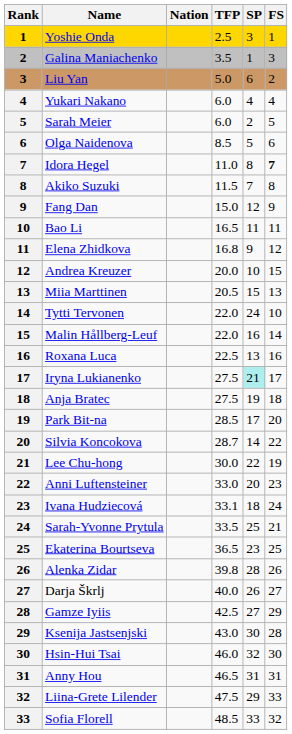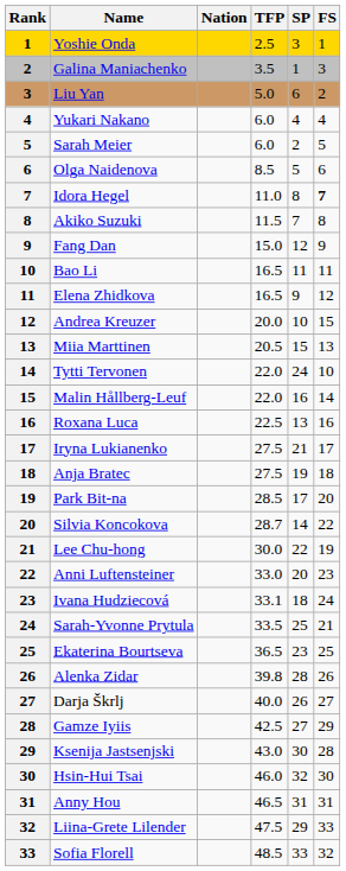 <table class="wikitable sortable">
 <tr>
 <th>Rank</th>
 <th>Name</th>
 <th>Nation</th>
 <th>TFP</th>
 <th>SP</th>
 <th>FS</th>
 </tr>
 <tr bgcolor="gold">
 <td align="center"><strong>1</strong></td>
 <td><a href='#'>Yoshie Onda</a></td>
 <td></td>
 <td>2.5</td>
 <td>3</td>
 <td>1</td>
 </tr>
 <tr bgcolor="silver">
 <td align="center"><strong>2</strong></td>
 <td><a href='#'>Galina Maniachenko</a></td>
 <td></td>
 <td>3.5</td>
 <td>1</td>
 <td>3</td>
 </tr>
 <tr bgcolor="cc9966">
 <td align="center"><strong>3</strong></td>
 <td><a href='#'>Liu Yan</a></td>
 <td></td>
 <td>5.0</td>
 <td>6</td>
 <td>2</td>
 </tr>
 <tr>
 <th>4</th>
 <td><a href='#'>Yukari Nakano</a></td>
 <td></td>
 <td>6.0</td>
 <td>4</td>
 <td>4</td>
 </tr>
 <tr>
 <th>5</th>
 <td><a href='#'>Sarah Meier</a></td>
 <td></td>
 <td>6.0</td>
 <td>2</td>
 <td>5</td>
 </tr>
 <tr>
 <th>6</th>
 <td><a href='#'>Olga Naidenova</a></td>
 <td></td>
 <td>8.5</td>
 <td>5</td>
 <td>6</td>
 </tr>
 <tr>
 <th>7</th>
 <td><a href='#'>Idora Hegel</a></td>
 <td></td>
 <td>11.0</td>
 <td>8</td>
 <td><strong>7</strong></td>
 </tr>
 <tr>
 <th>8</th>
 <td><a href='#'>Akiko Suzuki</a></td>
 <td></td>
 <td>11.5</td>
 <td>7</td>
 <td>8</td>
 </tr>
 <tr>
 <th>9</th>
 <td><a href='#'>Fang Dan</a></td>
 <td></td>
 <td>15.0</td>
 <td>12</td>
 <td>9</td>
 </tr>
 <tr>
 <th>10</th>
 <td><a href='#'>Bao Li</a></td>
 <td></td>
 <td>16.5</td>
 <td>11</td>
 <td>11</td>
 </tr>
 <tr>
 <th>11</th>
 <td><a href='#'>Elena Zhidkova</a></td>
 <td></td>
-<td>16.8</td>
+<td>16.5</td>
 <td>9</td>
 <td>12</td>
 </tr>
 <tr>
 <th>12</th>
 <td><a href='#'>Andrea Kreuzer</a></td>
 <td></td>
 <td>20.0</td>
 <td>10</td>
 <td>15</td>
 </tr>
 <tr>
 <th>13</th>
 <td><a href='#'>Miia Marttinen</a></td>
 <td></td>
 <td>20.5</td>
 <td>15</td>
 <td>13</td>
 </tr>
 <tr>
 <th>14</th>
 <td><a href='#'>Tytti Tervonen</a></td>
 <td></td>
 <td>22.0</td>
 <td>24</td>
 <td>10</td>
 </tr>
 <tr>
 <th>15</th>
 <td><a href='#'>Malin Hållberg-Leuf</a></td>
 <td></td>
 <td>22.0</td>
 <td>16</td>
 <td>14</td>
 </tr>
 <tr>
 <th>16</th>
 <td><a href='#'>Roxana Luca</a></td>
 <td></td>
 <td>22.5</td>
 <td>13</td>
 <td>16</td>
 </tr>
 <tr>
 <th>17</th>
 <td><a href='#'>Iryna Lukianenko</a></td>
 <td></td>
 <td>27.5</td>
-<td style="background: paleturquoise;">21</td>
+<td>21</td>
 <td>17</td>
 </tr>
 <tr>
 <th>18</th>
 <td><a href='#'>Anja Bratec</a></td>
 <td></td>
 <td>27.5</td>
 <td>19</td>
 <td>18</td>
 </tr>
 <tr>
 <th>19</th>
 <td><a href='#'>Park Bit-na</a></td>
 <td></td>
 <td>28.5</td>
 <td>17</td>
 <td>20</td>
 </tr>
 <tr>
 <th>20</th>
 <td><a href='#'>Silvia Koncokova</a></td>
 <td></td>
 <td>28.7</td>
 <td>14</td>
 <td>22</td>
 </tr>
 <tr>
 <th>21</th>
 <td><a href='#'>Lee Chu-hong</a></td>
 <td></td>
 <td>30.0</td>
 <td>22</td>
 <td>19</td>
 </tr>
 <tr>
 <th>22</th>
 <td><a href='#'>Anni Luftensteiner</a></td>
 <td></td>
 <td>33.0</td>
 <td>20</td>
 <td>23</td>
 </tr>
 <tr>
 <th>23</th>
 <td><a href='#'>Ivana Hudziecová</a></td>
 <td></td>
 <td>33.1</td>
 <td>18</td>
 <td>24</td>
 </tr>
 <tr>
 <th>24</th>
 <td><a href='#'>Sarah-Yvonne Prytula</a></td>
 <td></td>
 <td>33.5</td>
 <td>25</td>
 <td>21</td>
 </tr>
 <tr>
 <th>25</th>
 <td><a href='#'>Ekaterina Bourtseva</a></td>
 <td></td>
 <td>36.5</td>
 <td>23</td>
 <td>25</td>
 </tr>
 <tr>
 <th>26</th>
 <td><a href='#'>Alenka Zidar</a></td>
 <td></td>
 <td>39.8</td>
 <td>28</td>
 <td>26</td>
 </tr>
 <tr>
 <th>27</th>
 <td>Darja Škrlj</td>
 <td></td>
 <td>40.0</td>
 <td>26</td>
 <td>27</td>
 </tr>
 <tr>
 <th>28</th>
 <td><a href='#'>Gamze Iyiis</a></td>
 <td></td>
 <td>42.5</td>
 <td>27</td>
 <td>29</td>
 </tr>
 <tr>
 <th>29</th>
 <td><a href='#'>Ksenija Jastsenjski</a></td>
 <td></td>
 <td>43.0</td>
 <td>30</td>
 <td>28</td>
 </tr>
 <tr>
 <th>30</th>
 <td><a href='#'>Hsin-Hui Tsai</a></td>
 <td></td>
 <td>46.0</td>
 <td>32</td>
 <td>30</td>
 </tr>
 <tr>
 <th>31</th>
 <td><a href='#'>Anny Hou</a></td>
 <td></td>
 <td>46.5</td>
 <td>31</td>
 <td>31</td>
 </tr>
 <tr>
 <th>32</th>
 <td><a href='#'>Liina-Grete Lilender</a></td>
 <td></td>
 <td>47.5</td>
 <td>29</td>
 <td>33</td>
 </tr>
 <tr>
 <th>33</th>
 <td><a href='#'>Sofia Florell</a></td>
 <td></td>
 <td>48.5</td>
 <td>33</td>
 <td>32</td>
 </tr>
 </table>
